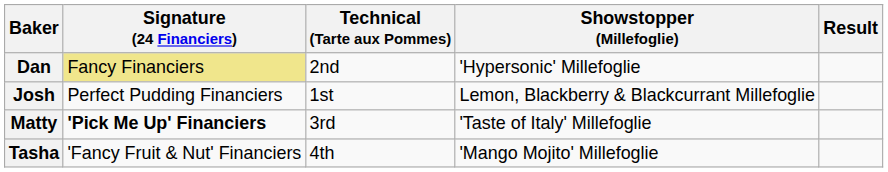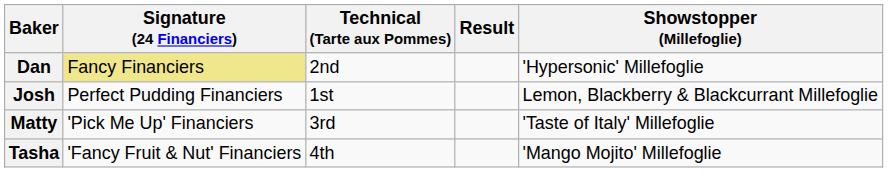 <table class="wikitable sortable col3center sticky-header">
 <tr>
 <th scope="col">Baker</th>
 <th scope="col" class="unsortable">Signature<br><small> (24 <a href='#'>Financiers</a>) </small></th>
 <th scope="col">Technical<br><small> (Tarte aux Pommes) </small></th>
+<th scope="col">Result</th>
 <th scope="col" class="unsortable">Showstopper<br><small> (Millefoglie) </small></th>
-<th scope="col">Result</th>
 </tr>
 <tr>
 <th scope="row">Dan</th>
 <td style="background: khaki;">Fancy Financiers</td>
 <td>2nd</td>
+<td></td>
 <td>'Hypersonic' Millefoglie</td>
-<td></td>
 </tr>
 <tr>
 <th scope="row">Josh</th>
 <td>Perfect Pudding Financiers</td>
 <td>1st</td>
+<td></td>
 <td>Lemon, Blackberry & Blackcurrant Millefoglie</td>
-<td></td>
 </tr>
 <tr>
 <th scope="row">Matty</th>
-<td><strong>'Pick Me Up' Financiers</strong></td>
+<td>'Pick Me Up' Financiers</td>
 <td>3rd</td>
+<td></td>
 <td>'Taste of Italy' Millefoglie</td>
-<td></td>
 </tr>
 <tr>
 <th scope="row">Tasha</th>
 <td>'Fancy Fruit & Nut' Financiers</td>
 <td>4th</td>
+<td></td>
 <td>'Mango Mojito' Millefoglie</td>
-<td></td>
 </tr>
 </table>
